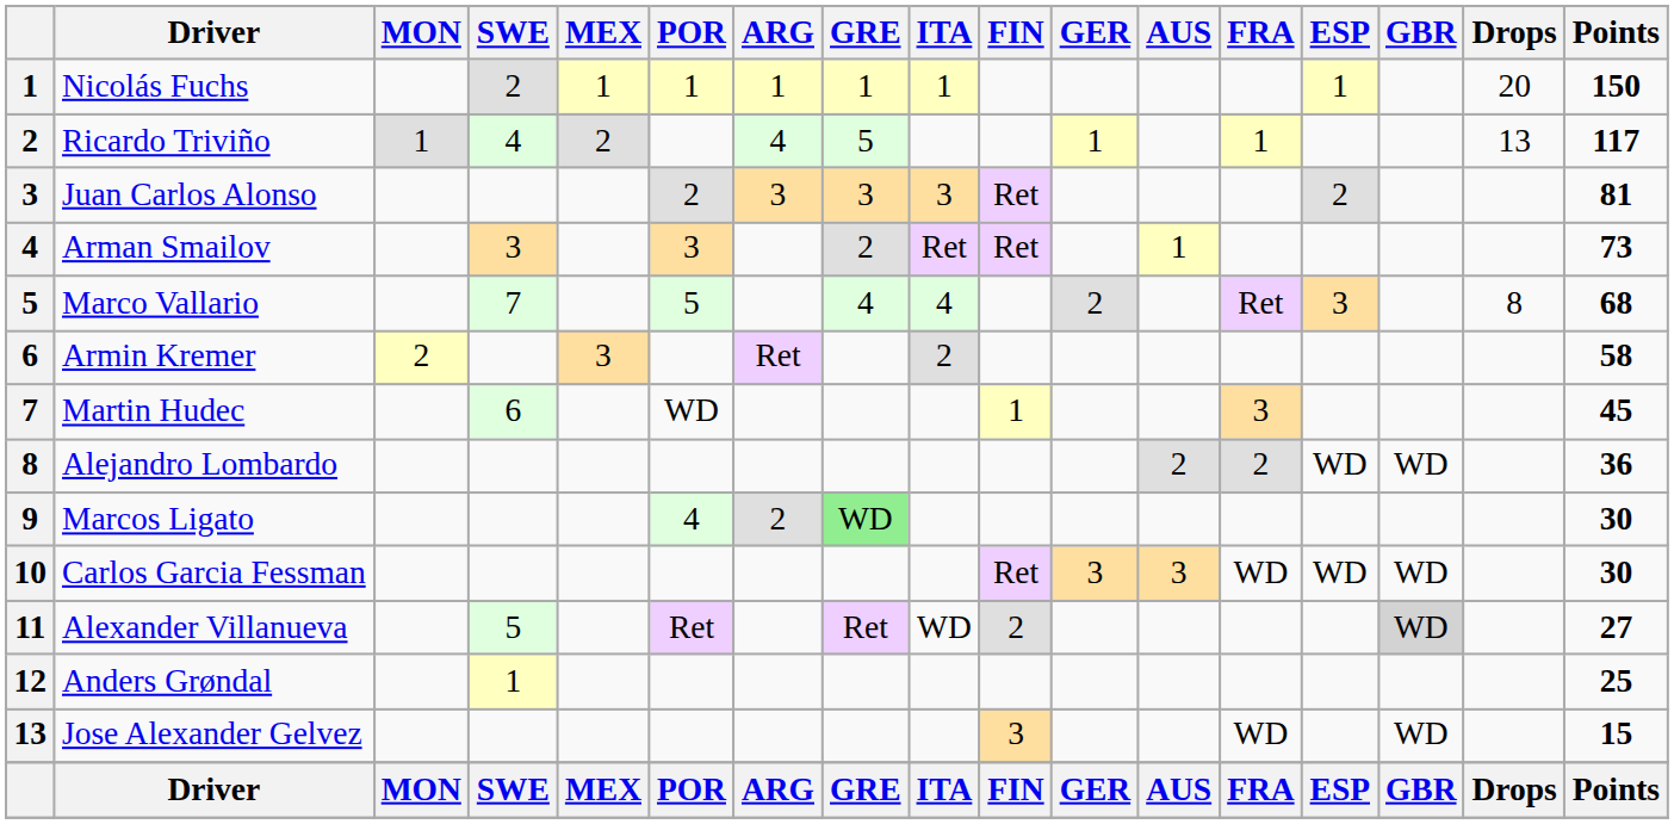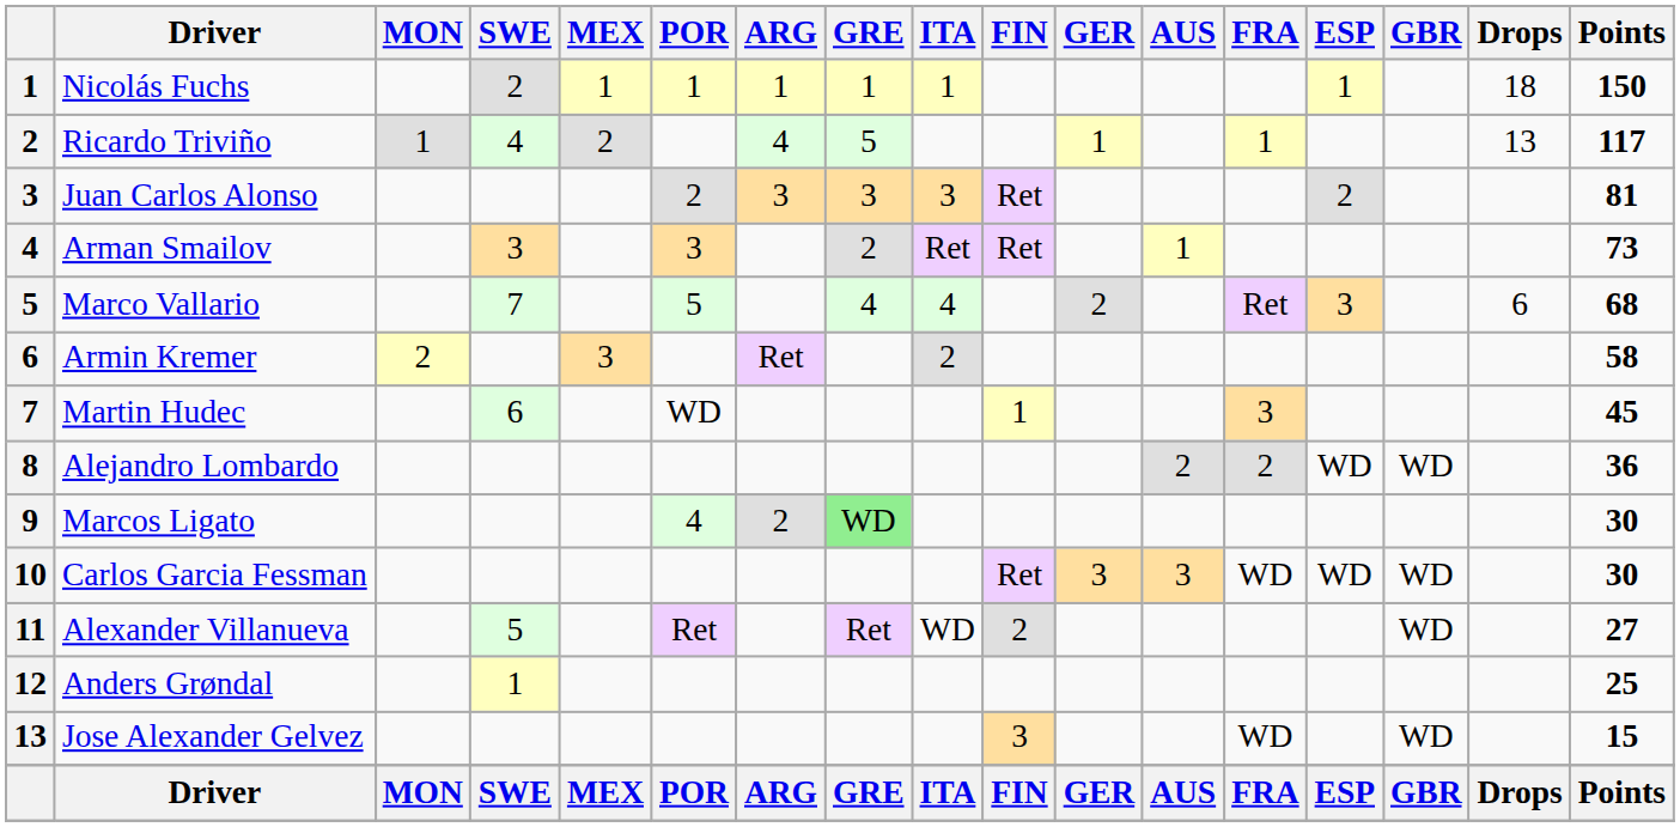 <table class="wikitable" style="font-size: 85%; text-align: center;">
 <tr valign="top">
 <th valign="middle"></th>
 <th valign="middle">Driver</th>
 <th><a href='#'>MON</a><br></th>
 <th><a href='#'>SWE</a><br></th>
 <th><a href='#'>MEX</a><br></th>
 <th><a href='#'>POR</a><br></th>
 <th><a href='#'>ARG</a><br></th>
 <th><a href='#'>GRE</a><br></th>
 <th><a href='#'>ITA</a><br></th>
 <th><a href='#'>FIN</a><br></th>
 <th><a href='#'>GER</a><br></th>
 <th><a href='#'>AUS</a><br></th>
 <th><a href='#'>FRA</a><br></th>
 <th><a href='#'>ESP</a><br></th>
 <th><a href='#'>GBR</a><br></th>
 <th valign="middle">Drops</th>
 <th valign="middle">Points</th>
 </tr>
 <tr>
 <th>1</th>
 <td align="left"> <a href='#'>Nicolás Fuchs</a></td>
 <td></td>
 <td style="background:#dfdfdf;">2</td>
 <td style="background:#ffffbf;">1</td>
 <td style="background:#ffffbf;">1</td>
 <td style="background:#ffffbf;">1</td>
 <td style="background:#ffffbf;">1</td>
 <td style="background:#ffffbf;">1</td>
 <td></td>
 <td></td>
 <td></td>
 <td></td>
 <td style="background:#ffffbf;">1</td>
 <td></td>
-<td>20</td>
+<td>18</td>
 <td><strong>150</strong></td>
 </tr>
 <tr>
 <th>2</th>
 <td align="left"> <a href='#'>Ricardo Triviño</a></td>
 <td style="background:#dfdfdf;">1</td>
 <td style="background:#dfffdf;">4</td>
 <td style="background:#dfdfdf;">2</td>
 <td></td>
 <td style="background:#dfffdf;">4</td>
 <td style="background:#dfffdf;">5</td>
 <td></td>
 <td></td>
 <td style="background:#ffffbf;">1</td>
 <td></td>
 <td style="background:#ffffbf;">1</td>
 <td></td>
 <td></td>
 <td>13</td>
 <td><strong>117</strong></td>
 </tr>
 <tr>
 <th>3</th>
 <td align="left"> <a href='#'>Juan Carlos Alonso</a></td>
 <td></td>
 <td></td>
 <td></td>
 <td style="background:#dfdfdf;">2</td>
 <td style="background:#ffdf9f;">3</td>
 <td style="background:#ffdf9f;">3</td>
 <td style="background:#ffdf9f;">3</td>
 <td style="background:#efcfff;">Ret</td>
 <td></td>
 <td></td>
 <td></td>
 <td style="background:#dfdfdf;">2</td>
 <td></td>
 <td></td>
 <td><strong>81</strong></td>
 </tr>
 <tr>
 <th>4</th>
 <td align="left"> <a href='#'>Arman Smailov</a></td>
 <td></td>
 <td style="background:#ffdf9f;">3</td>
 <td></td>
 <td style="background:#ffdf9f;">3</td>
 <td></td>
 <td style="background:#dfdfdf;">2</td>
 <td style="background:#efcfff;">Ret</td>
 <td style="background:#efcfff;">Ret</td>
 <td></td>
 <td style="background:#ffffbf;">1</td>
 <td></td>
 <td></td>
 <td></td>
 <td></td>
 <td><strong>73</strong></td>
 </tr>
 <tr>
 <th>5</th>
 <td align="left"> <a href='#'>Marco Vallario</a></td>
 <td></td>
 <td style="background:#dfffdf;">7</td>
 <td></td>
 <td style="background:#dfffdf;">5</td>
 <td></td>
 <td style="background:#dfffdf;">4</td>
 <td style="background:#dfffdf;">4</td>
 <td></td>
 <td style="background:#dfdfdf;">2</td>
 <td></td>
 <td style="background:#efcfff;">Ret</td>
 <td style="background:#ffdf9f;">3</td>
 <td></td>
-<td>8</td>
+<td>6</td>
 <td><strong>68</strong></td>
 </tr>
 <tr>
 <th>6</th>
 <td align="left"> <a href='#'>Armin Kremer</a></td>
 <td style="background:#ffffbf;">2</td>
 <td></td>
 <td style="background:#ffdf9f;">3</td>
 <td></td>
 <td style="background:#efcfff;">Ret</td>
 <td></td>
 <td style="background:#dfdfdf;">2</td>
 <td></td>
 <td></td>
 <td></td>
 <td></td>
 <td></td>
 <td></td>
 <td></td>
 <td><strong>58</strong></td>
 </tr>
 <tr>
 <th>7</th>
 <td align="left"> <a href='#'>Martin Hudec</a></td>
 <td></td>
 <td style="background:#dfffdf;">6</td>
 <td></td>
 <td>WD</td>
 <td></td>
 <td></td>
 <td></td>
 <td style="background:#ffffbf;">1</td>
 <td></td>
 <td></td>
 <td style="background:#ffdf9f;">3</td>
 <td></td>
 <td></td>
 <td></td>
 <td><strong>45</strong></td>
 </tr>
 <tr>
 <th>8</th>
 <td align="left"> <a href='#'>Alejandro Lombardo</a></td>
 <td></td>
 <td></td>
 <td></td>
 <td></td>
 <td></td>
 <td></td>
 <td></td>
 <td></td>
 <td></td>
 <td style="background:#dfdfdf;">2</td>
 <td style="background:#dfdfdf;">2</td>
 <td>WD</td>
 <td>WD</td>
 <td></td>
 <td><strong>36</strong></td>
 </tr>
 <tr>
 <th>9</th>
 <td align="left"> <a href='#'>Marcos Ligato</a></td>
 <td></td>
 <td></td>
 <td></td>
 <td style="background:#dfffdf;">4</td>
 <td style="background:#dfdfdf;">2</td>
 <td style="background: lightgreen;">WD</td>
 <td></td>
 <td></td>
 <td></td>
 <td></td>
 <td></td>
 <td></td>
 <td></td>
 <td></td>
 <td><strong>30</strong></td>
 </tr>
 <tr>
 <th>10</th>
 <td align="left"> <a href='#'>Carlos Garcia Fessman</a></td>
 <td></td>
 <td></td>
 <td></td>
 <td></td>
 <td></td>
 <td></td>
 <td></td>
 <td style="background:#efcfff;">Ret</td>
 <td style="background:#ffdf9f;">3</td>
 <td style="background:#ffdf9f;">3</td>
 <td>WD</td>
 <td>WD</td>
 <td>WD</td>
 <td></td>
 <td><strong>30</strong></td>
 </tr>
 <tr>
 <th>11</th>
 <td align="left"> <a href='#'>Alexander Villanueva</a></td>
 <td></td>
 <td style="background:#dfffdf;">5</td>
 <td></td>
 <td style="background:#efcfff;">Ret</td>
 <td></td>
 <td style="background:#efcfff;">Ret</td>
 <td>WD</td>
 <td style="background:#dfdfdf;">2</td>
 <td></td>
 <td></td>
 <td></td>
 <td></td>
-<td style="background: lightgrey;">WD</td>
+<td>WD</td>
 <td></td>
 <td><strong>27</strong></td>
 </tr>
 <tr>
 <th>12</th>
 <td align="left"> <a href='#'>Anders Grøndal</a></td>
 <td></td>
 <td style="background:#ffffbf;">1</td>
 <td></td>
 <td></td>
 <td></td>
 <td></td>
 <td></td>
 <td></td>
 <td></td>
 <td></td>
 <td></td>
 <td></td>
 <td></td>
 <td></td>
 <td><strong>25</strong></td>
 </tr>
 <tr>
 <th>13</th>
 <td align="left"> <a href='#'>Jose Alexander Gelvez</a></td>
 <td></td>
 <td></td>
 <td></td>
 <td></td>
 <td></td>
 <td></td>
 <td></td>
 <td style="background:#ffdf9f;">3</td>
 <td></td>
 <td></td>
 <td>WD</td>
 <td></td>
 <td>WD</td>
 <td></td>
 <td><strong>15</strong></td>
 </tr>
 <tr>
 </tr>
 <tr valign="top">
 <th valign="middle"></th>
 <th valign="middle">Driver</th>
 <th><a href='#'>MON</a><br></th>
 <th><a href='#'>SWE</a><br></th>
 <th><a href='#'>MEX</a><br></th>
 <th><a href='#'>POR</a><br></th>
 <th><a href='#'>ARG</a><br></th>
 <th><a href='#'>GRE</a><br></th>
 <th><a href='#'>ITA</a><br></th>
 <th><a href='#'>FIN</a><br></th>
 <th><a href='#'>GER</a><br></th>
 <th><a href='#'>AUS</a><br></th>
 <th><a href='#'>FRA</a><br></th>
 <th><a href='#'>ESP</a><br></th>
 <th><a href='#'>GBR</a><br></th>
 <th valign="middle">Drops</th>
 <th valign="middle">Points</th>
 </tr>
 <tr>
 </tr>
 </table>
